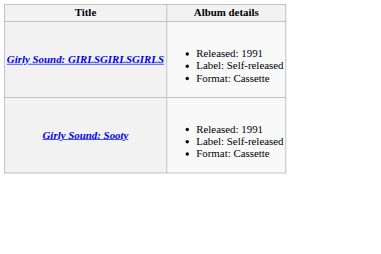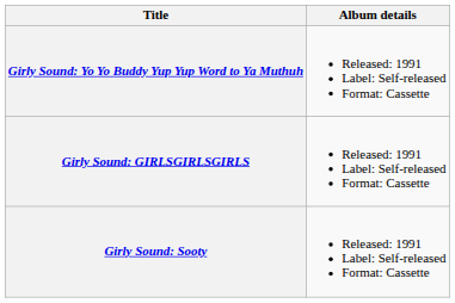 <table class="wikitable plainrowheaders">
 <tr>
 <th>Title</th>
 <th>Album details</th>
+</tr>
+<tr>
+<th scope="row"><em><a href='#'>Girly Sound: Yo Yo Buddy Yup Yup Word to Ya Muthuh</a></em></th>
+<td><br><ul><li>Released: 1991</li><li>Label: Self-released</li><li>Format: Cassette</li></ul></td>
 </tr>
 <tr>
 <th scope="row"><em><a href='#'>Girly Sound: GIRLSGIRLSGIRLS</a></em></th>
 <td><br><ul><li>Released: 1991</li><li>Label: Self-released</li><li>Format: Cassette</li></ul></td>
 </tr>
 <tr>
 <th scope="row"><em><a href='#'>Girly Sound: Sooty</a></em></th>
 <td><br><ul><li>Released: 1991</li><li>Label: Self-released</li><li>Format: Cassette</li></ul></td>
 </tr>
 </table>
